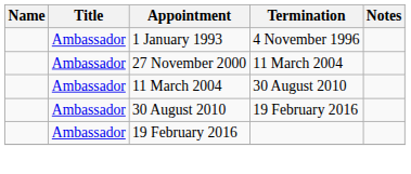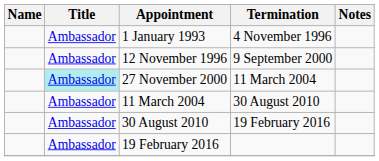 <table class="wikitable">
 <tr valign="middle">
 <th>Name</th>
 <th>Title</th>
 <th>Appointment</th>
 <th>Termination</th>
 <th>Notes</th>
 </tr>
 <tr>
 <td></td>
 <td><a href='#'>Ambassador</a></td>
 <td>1 January 1993</td>
 <td>4 November 1996</td>
 <td></td>
 </tr>
 <tr>
 <td></td>
 <td><a href='#'>Ambassador</a></td>
+<td>12 November 1996</td>
+<td>9 September 2000</td>
+<td></td>
+</tr>
+<tr>
+<td></td>
+<td style="background: paleturquoise;"><a href='#'>Ambassador</a></td>
 <td>27 November 2000</td>
 <td>11 March 2004</td>
 <td></td>
 </tr>
 <tr>
 <td></td>
 <td><a href='#'>Ambassador</a></td>
 <td>11 March 2004</td>
 <td>30 August 2010</td>
 <td></td>
 </tr>
 <tr>
 <td></td>
 <td><a href='#'>Ambassador</a></td>
 <td>30 August 2010</td>
 <td>19 February 2016</td>
 <td></td>
 </tr>
 <tr>
 <td></td>
 <td><a href='#'>Ambassador</a></td>
 <td>19 February 2016</td>
 <td></td>
 <td></td>
 </tr>
 <tr>
 </tr>
 </table>
